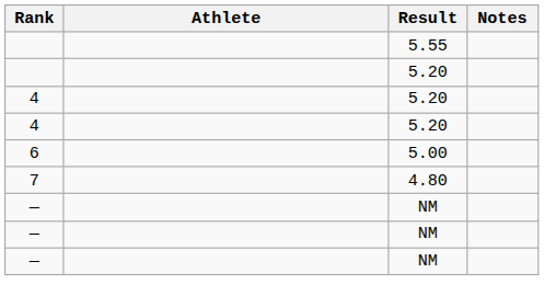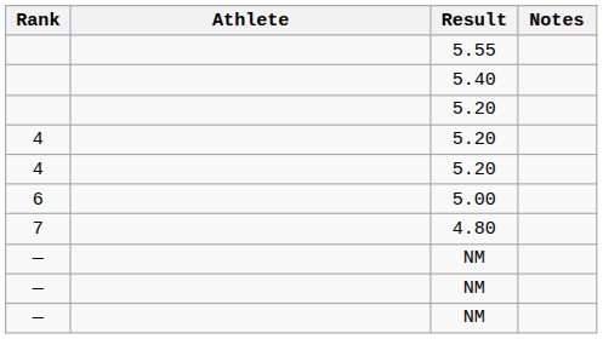 <table class="wikitable" style="text-align:center">
 <tr>
 <th width=40>Rank</th>
 <th width=250>Athlete</th>
 <th width=55>Result</th>
 <th width=50>Notes</th>
 </tr>
 <tr>
 <td></td>
 <td align=left></td>
 <td>5.55</td>
+<td></td>
+</tr>
+<tr>
+<td></td>
+<td align=left></td>
+<td>5.40</td>
 <td></td>
 </tr>
 <tr>
 <td></td>
 <td align=left></td>
 <td>5.20</td>
 <td></td>
 </tr>
 <tr>
 <td>4</td>
 <td align=left></td>
 <td>5.20</td>
 <td></td>
 </tr>
 <tr>
 <td>4</td>
 <td align=left></td>
 <td>5.20</td>
 <td></td>
 </tr>
 <tr>
 <td>6</td>
 <td align=left></td>
 <td>5.00</td>
 <td></td>
 </tr>
 <tr>
 <td>7</td>
 <td align=left></td>
 <td>4.80</td>
 <td></td>
 </tr>
 <tr>
 <td>—</td>
 <td align=left></td>
 <td>NM</td>
 <td></td>
 </tr>
 <tr>
 <td>—</td>
 <td align=left></td>
 <td>NM</td>
 <td></td>
 </tr>
 <tr>
 <td>—</td>
 <td align=left></td>
 <td>NM</td>
 <td></td>
 </tr>
 </table>
